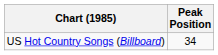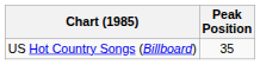 <table class="wikitable">
 <tr>
 <th align="left">Chart (1985)</th>
 <th align="left">Peak<br>Position</th>
 </tr>
 <tr>
 <td align="left">US <a href='#'>Hot Country Songs</a> (<em><a href='#'>Billboard</a></em>)</td>
-<td align="center">34</td>
+<td align="center">35</td>
 </tr>
 </table>
